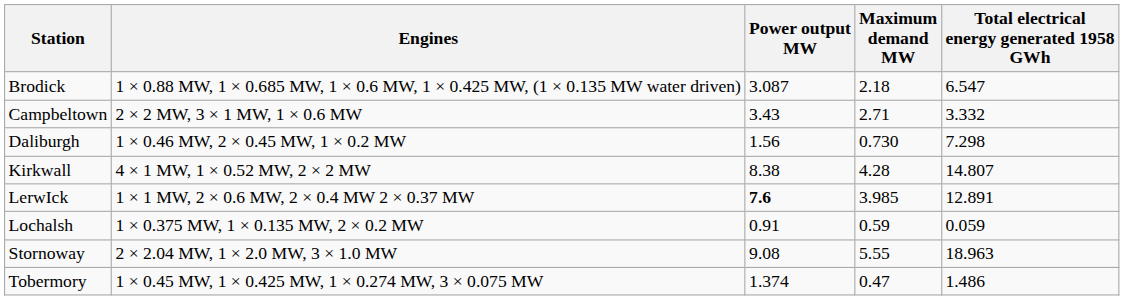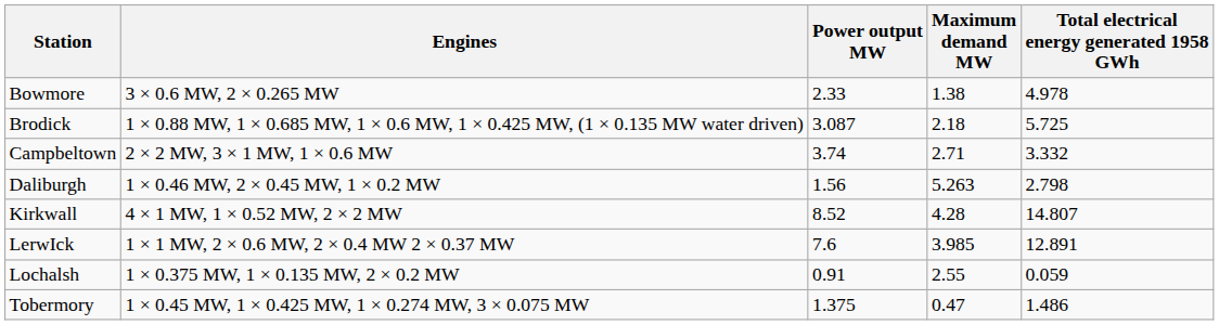 <table class="wikitable">
 <tr>
 <th>Station</th>
 <th>Engines</th>
 <th>Power output<br>MW</th>
 <th>Maximum<br>demand<br>MW</th>
 <th>Total electrical<br>energy generated 1958<br>GWh</th>
 </tr>
 <tr>
+<td>Bowmore</td>
+<td>3 × 0.6  MW, 2 × 0.265 MW</td>
+<td>2.33</td>
+<td>1.38</td>
+<td>4.978</td>
+</tr>
+<tr>
 <td>Brodick</td>
 <td>1 × 0.88  MW, 1 × 0.685 MW, 1 × 0.6 MW, 1 × 0.425 MW, (1 × 0.135 MW water driven)</td>
 <td>3.087</td>
 <td>2.18</td>
-<td>6.547</td>
+<td>5.725</td>
 </tr>
 <tr>
 <td>Campbeltown</td>
 <td>2 × 2 MW,  3 × 1 MW, 1 × 0.6 MW</td>
-<td>3.43</td>
+<td>3.74</td>
 <td>2.71</td>
 <td>3.332</td>
 </tr>
 <tr>
 <td>Daliburgh</td>
 <td>1 × 0.46  MW, 2 × 0.45 MW, 1 × 0.2 MW</td>
 <td>1.56</td>
-<td>0.730</td>
-<td>7.298</td>
+<td>5.263</td>
+<td>2.798</td>
 </tr>
 <tr>
 <td>Kirkwall</td>
 <td>4 × 1 MW,  1 × 0.52 MW, 2 × 2 MW</td>
-<td>8.38</td>
+<td>8.52</td>
 <td>4.28</td>
 <td>14.807</td>
 </tr>
 <tr>
 <td>LerwIck</td>
 <td>1 × 1 MW,  2 × 0.6 MW, 2 × 0.4 MW 2 × 0.37 MW</td>
-<td><strong>7.6</strong></td>
+<td>7.6</td>
 <td>3.985</td>
 <td>12.891</td>
 </tr>
 <tr>
 <td>Lochalsh</td>
 <td>1 × 0.375  MW, 1 × 0.135 MW, 2 × 0.2 MW</td>
 <td>0.91</td>
-<td>0.59</td>
+<td>2.55</td>
 <td>0.059</td>
-</tr>
-<tr>
-<td>Stornoway</td>
-<td>2 × 2.04  MW, 1 × 2.0 MW, 3 × 1.0 MW</td>
-<td>9.08</td>
-<td>5.55</td>
-<td>18.963</td>
 </tr>
 <tr>
 <td>Tobermory</td>
 <td>1 × 0.45  MW, 1 × 0.425 MW, 1 × 0.274 MW, 3 × 0.075 MW</td>
-<td>1.374</td>
+<td>1.375</td>
 <td>0.47</td>
 <td>1.486</td>
 </tr>
 </table>
